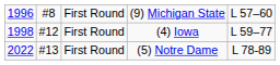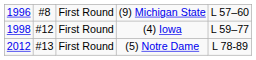 <table class=wikitable style="text-align:center">
 <tr>
 <td><a href='#'>1996</a></td>
 <td>#8</td>
 <td>First Round</td>
 <td>(9) <a href='#'>Michigan State</a></td>
 <td>L 57–60</td>
 </tr>
 <tr>
 <td><a href='#'>1998</a></td>
 <td>#12</td>
 <td>First Round</td>
 <td>(4) <a href='#'>Iowa</a></td>
 <td>L 59–77</td>
 </tr>
 <tr>
-<td><a href='#'>2022</a></td>
+<td><a href='#'>2012</a></td>
 <td>#13</td>
 <td>First Round</td>
 <td>(5) <a href='#'>Notre Dame</a></td>
 <td>L 78-89</td>
 </tr>
 </table>
